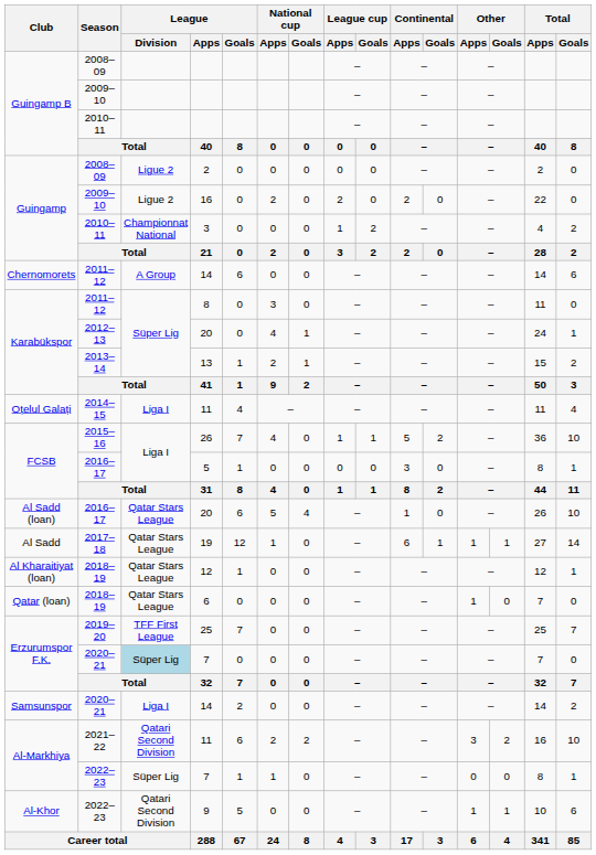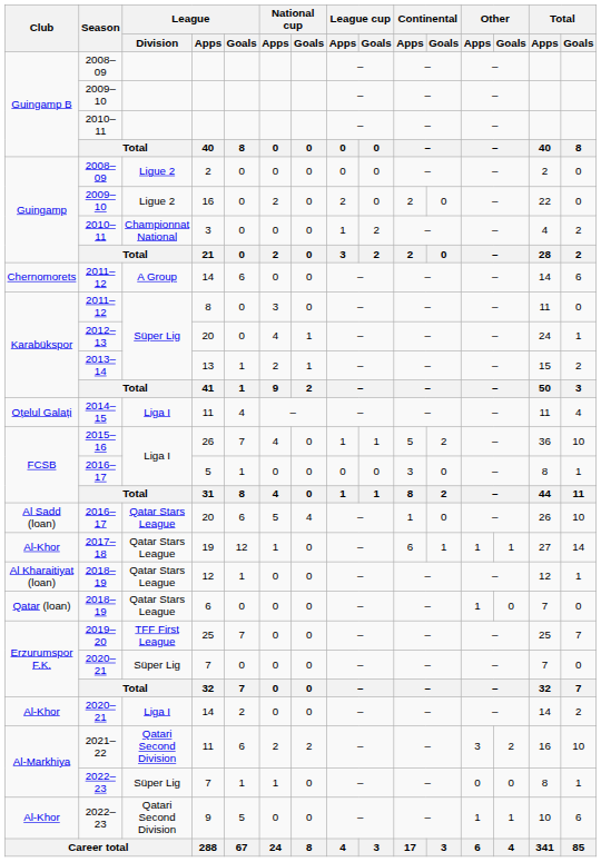 <table class="wikitable" style="text-align:center">
 <tr>
 <th rowspan="2">Club</th>
 <th rowspan="2">Season</th>
 <th colspan="3">League</th>
 <th colspan="2">National cup</th>
 <th colspan="2">League cup</th>
 <th colspan="2">Continental</th>
 <th colspan="2">Other</th>
 <th colspan="2">Total</th>
 </tr>
 <tr>
 <th>Division</th>
 <th>Apps</th>
 <th>Goals</th>
 <th>Apps</th>
 <th>Goals</th>
 <th>Apps</th>
 <th>Goals</th>
 <th>Apps</th>
 <th>Goals</th>
 <th>Apps</th>
 <th>Goals</th>
 <th>Apps</th>
 <th>Goals</th>
 </tr>
 <tr>
 <td rowspan="4"><a href='#'>Guingamp B</a></td>
 <td>2008–09</td>
 <td></td>
 <td></td>
 <td></td>
 <td></td>
 <td></td>
 <td colspan="2">–</td>
 <td colspan="2">–</td>
 <td colspan="2">–</td>
 <td></td>
 <td></td>
 </tr>
 <tr>
 <td>2009–10</td>
 <td></td>
 <td></td>
 <td></td>
 <td></td>
 <td></td>
 <td colspan="2">–</td>
 <td colspan="2">–</td>
 <td colspan="2">–</td>
 <td></td>
 <td></td>
 </tr>
 <tr>
 <td>2010–11</td>
 <td></td>
 <td></td>
 <td></td>
 <td></td>
 <td></td>
 <td colspan="2">–</td>
 <td colspan="2">–</td>
 <td colspan="2">–</td>
 <td></td>
 <td></td>
 </tr>
 <tr>
 <th colspan="2">Total</th>
 <th>40</th>
 <th>8</th>
 <th>0</th>
 <th>0</th>
 <th>0</th>
 <th>0</th>
 <th colspan="2">–</th>
 <th colspan="2">–</th>
 <th>40</th>
 <th>8</th>
 </tr>
 <tr>
 <td rowspan="4"><a href='#'>Guingamp</a></td>
 <td><a href='#'>2008–09</a></td>
 <td><a href='#'>Ligue 2</a></td>
 <td>2</td>
 <td>0</td>
 <td>0</td>
 <td>0</td>
 <td>0</td>
 <td>0</td>
 <td colspan="2">–</td>
 <td colspan="2">–</td>
 <td>2</td>
 <td>0</td>
 </tr>
 <tr>
 <td><a href='#'>2009–10</a></td>
 <td>Ligue 2</td>
 <td>16</td>
 <td>0</td>
 <td>2</td>
 <td>0</td>
 <td>2</td>
 <td>0</td>
 <td>2</td>
 <td>0</td>
 <td colspan="2">–</td>
 <td>22</td>
 <td>0</td>
 </tr>
 <tr>
 <td><a href='#'>2010–11</a></td>
 <td><a href='#'>Championnat National</a></td>
 <td>3</td>
 <td>0</td>
 <td>0</td>
 <td>0</td>
 <td>1</td>
 <td>2</td>
 <td colspan="2">–</td>
 <td colspan="2">–</td>
 <td>4</td>
 <td>2</td>
 </tr>
 <tr>
 <th colspan="2">Total</th>
 <th>21</th>
 <th>0</th>
 <th>2</th>
 <th>0</th>
 <th>3</th>
 <th>2</th>
 <th>2</th>
 <th>0</th>
 <th colspan="2">–</th>
 <th>28</th>
 <th>2</th>
 </tr>
 <tr>
 <td><a href='#'>Chernomorets</a></td>
 <td><a href='#'>2011–12</a></td>
 <td><a href='#'>A Group</a></td>
 <td>14</td>
 <td>6</td>
 <td>0</td>
 <td>0</td>
 <td colspan="2">–</td>
 <td colspan="2">–</td>
 <td colspan="2">–</td>
 <td>14</td>
 <td>6</td>
 </tr>
 <tr>
 <td rowspan="4"><a href='#'>Karabükspor</a></td>
 <td><a href='#'>2011–12</a></td>
 <td rowspan="3"><a href='#'>Süper Lig</a></td>
 <td>8</td>
 <td>0</td>
 <td>3</td>
 <td>0</td>
 <td colspan="2">–</td>
 <td colspan="2">–</td>
 <td colspan="2">–</td>
 <td>11</td>
 <td>0</td>
 </tr>
 <tr>
 <td><a href='#'>2012–13</a></td>
 <td>20</td>
 <td>0</td>
 <td>4</td>
 <td>1</td>
 <td colspan="2">–</td>
 <td colspan="2">–</td>
 <td colspan="2">–</td>
 <td>24</td>
 <td>1</td>
 </tr>
 <tr>
 <td><a href='#'>2013–14</a></td>
 <td>13</td>
 <td>1</td>
 <td>2</td>
 <td>1</td>
 <td colspan="2">–</td>
 <td colspan="2">–</td>
 <td colspan="2">–</td>
 <td>15</td>
 <td>2</td>
 </tr>
 <tr>
 <th colspan="2">Total</th>
 <th>41</th>
 <th>1</th>
 <th>9</th>
 <th>2</th>
 <th colspan="2">–</th>
 <th colspan="2">–</th>
 <th colspan="2">–</th>
 <th>50</th>
 <th>3</th>
 </tr>
 <tr>
 <td><a href='#'>Oțelul Galați</a></td>
 <td><a href='#'>2014–15</a></td>
 <td><a href='#'>Liga I</a></td>
 <td>11</td>
 <td>4</td>
 <td colspan="2">–</td>
 <td colspan="2">–</td>
 <td colspan="2">–</td>
 <td colspan="2">–</td>
 <td>11</td>
 <td>4</td>
 </tr>
 <tr>
 <td rowspan="3"><a href='#'>FCSB</a></td>
 <td><a href='#'>2015–16</a></td>
 <td rowspan="2">Liga I</td>
 <td>26</td>
 <td>7</td>
 <td>4</td>
 <td>0</td>
 <td>1</td>
 <td>1</td>
 <td>5</td>
 <td>2</td>
 <td colspan="2">–</td>
 <td>36</td>
 <td>10</td>
 </tr>
 <tr>
 <td><a href='#'>2016–17</a></td>
 <td>5</td>
 <td>1</td>
 <td>0</td>
 <td>0</td>
 <td>0</td>
 <td>0</td>
 <td>3</td>
 <td>0</td>
 <td colspan="2">–</td>
 <td>8</td>
 <td>1</td>
 </tr>
 <tr>
 <th colspan="2">Total</th>
 <th>31</th>
 <th>8</th>
 <th>4</th>
 <th>0</th>
 <th>1</th>
 <th>1</th>
 <th>8</th>
 <th>2</th>
 <th colspan="2">–</th>
 <th>44</th>
 <th>11</th>
 </tr>
 <tr>
 <td><a href='#'>Al Sadd</a>  (loan)</td>
 <td><a href='#'>2016–17</a></td>
 <td><a href='#'>Qatar Stars League</a></td>
 <td>20</td>
 <td>6</td>
 <td>5</td>
 <td>4</td>
 <td colspan="2">–</td>
 <td>1</td>
 <td>0</td>
 <td colspan="2">–</td>
 <td>26</td>
 <td>10</td>
 </tr>
 <tr>
-<td>Al Sadd</td>
+<td><a href='#'>Al-Khor</a></td>
 <td><a href='#'>2017–18</a></td>
 <td>Qatar Stars League</td>
 <td>19</td>
 <td>12</td>
 <td>1</td>
 <td>0</td>
 <td colspan="2">–</td>
 <td>6</td>
 <td>1</td>
 <td>1</td>
 <td>1</td>
 <td>27</td>
 <td>14</td>
 </tr>
 <tr>
 <td><a href='#'>Al Kharaitiyat</a>  (loan)</td>
 <td><a href='#'>2018–19</a></td>
 <td>Qatar Stars League</td>
 <td>12</td>
 <td>1</td>
 <td>0</td>
 <td>0</td>
 <td colspan="2">–</td>
 <td colspan="2">–</td>
 <td colspan="2">–</td>
 <td>12</td>
 <td>1</td>
 </tr>
 <tr>
 <td><a href='#'>Qatar</a>  (loan)</td>
 <td><a href='#'>2018–19</a></td>
 <td>Qatar Stars League</td>
 <td>6</td>
 <td>0</td>
 <td>0</td>
 <td>0</td>
 <td colspan="2">–</td>
 <td colspan="2">–</td>
 <td>1</td>
 <td>0</td>
 <td>7</td>
 <td>0</td>
 </tr>
 <tr>
 <td rowspan="3"><a href='#'>Erzurumspor F.K.</a></td>
 <td><a href='#'>2019–20</a></td>
 <td><a href='#'>TFF First League</a></td>
 <td>25</td>
 <td>7</td>
 <td>0</td>
 <td>0</td>
 <td colspan="2">–</td>
 <td colspan="2">–</td>
 <td colspan="2">–</td>
 <td>25</td>
 <td>7</td>
 </tr>
 <tr>
 <td><a href='#'>2020–21</a></td>
-<td style="background: lightblue;">Süper Lig</td>
+<td>Süper Lig</td>
 <td>7</td>
 <td>0</td>
 <td>0</td>
 <td>0</td>
 <td colspan="2">–</td>
 <td colspan="2">–</td>
 <td colspan="2">–</td>
 <td>7</td>
 <td>0</td>
 </tr>
 <tr>
 <th colspan="2">Total</th>
 <th>32</th>
 <th>7</th>
 <th>0</th>
 <th>0</th>
 <th colspan="2">–</th>
 <th colspan="2">–</th>
 <th colspan="2">–</th>
 <th>32</th>
 <th>7</th>
 </tr>
 <tr>
-<td><a href='#'>Samsunspor</a></td>
+<td><a href='#'>Al-Khor</a></td>
 <td><a href='#'>2020–21</a></td>
 <td><a href='#'>Liga I</a></td>
 <td>14</td>
 <td>2</td>
 <td>0</td>
 <td>0</td>
 <td colspan="2">–</td>
 <td colspan="2">–</td>
 <td colspan="2">–</td>
 <td>14</td>
 <td>2</td>
 </tr>
 <tr>
 <td rowspan="2"><a href='#'>Al-Markhiya</a></td>
 <td 2021–22 Qatari Second Division>2021–22</td>
 <td><a href='#'>Qatari Second Division</a></td>
 <td>11</td>
 <td>6</td>
 <td>2</td>
 <td>2</td>
 <td colspan="2">–</td>
 <td colspan="2">–</td>
 <td>3</td>
 <td>2</td>
 <td>16</td>
 <td>10</td>
 </tr>
 <tr>
 <td><a href='#'>2022–23</a></td>
 <td>Süper Lig</td>
 <td>7</td>
 <td>1</td>
 <td>1</td>
 <td>0</td>
 <td colspan="2">–</td>
 <td colspan="2">–</td>
 <td>0</td>
 <td>0</td>
 <td>8</td>
 <td>1</td>
 </tr>
 <tr>
 <td><a href='#'>Al-Khor</a></td>
 <td 2022–23 Qatari Second Division>2022–23</td>
 <td>Qatari Second Division</td>
 <td>9</td>
 <td>5</td>
 <td>0</td>
 <td>0</td>
 <td colspan="2">–</td>
 <td colspan="2">–</td>
 <td>1</td>
 <td>1</td>
 <td>10</td>
 <td>6</td>
 </tr>
 <tr>
 <th colspan="3">Career total</th>
 <th>288</th>
 <th>67</th>
 <th>24</th>
 <th>8</th>
 <th>4</th>
 <th>3</th>
 <th>17</th>
 <th>3</th>
 <th>6</th>
 <th>4</th>
 <th>341</th>
 <th>85</th>
 </tr>
 </table>
